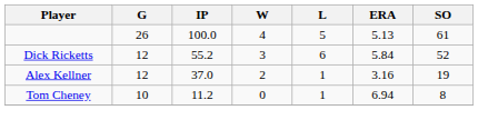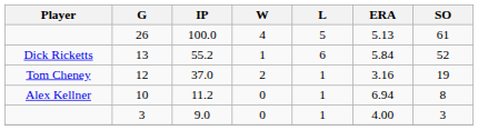 <table class="wikitable sortable">
 <tr>
 <th bgcolor="#DDDDFF" width="16%">Player</th>
 <th bgcolor="#DDDDFF" width="9%">G</th>
 <th bgcolor="#DDDDFF" width="9%">IP</th>
 <th bgcolor="#DDDDFF" width="9%">W</th>
 <th bgcolor="#DDDDFF" width="9%">L</th>
 <th bgcolor="#DDDDFF" width="9%">ERA</th>
 <th bgcolor="#DDDDFF" width="9%">SO</th>
 </tr>
 <tr align="center">
 <td></td>
 <td>26</td>
 <td>100.0</td>
 <td>4</td>
 <td>5</td>
 <td>5.13</td>
 <td>61</td>
 </tr>
 <tr align="center">
 <td><a href='#'>Dick Ricketts</a></td>
-<td>12</td>
+<td>13</td>
 <td>55.2</td>
-<td>3</td>
+<td>1</td>
 <td>6</td>
 <td>5.84</td>
 <td>52</td>
 </tr>
 <tr align=center>
-<td><a href='#'>Alex Kellner</a></td>
+<td><a href='#'>Tom Cheney</a></td>
 <td>12</td>
 <td>37.0</td>
 <td>2</td>
 <td>1</td>
 <td>3.16</td>
 <td>19</td>
 </tr>
 <tr align=center>
-<td><a href='#'>Tom Cheney</a></td>
+<td><a href='#'>Alex Kellner</a></td>
 <td>10</td>
 <td>11.2</td>
 <td>0</td>
 <td>1</td>
 <td>6.94</td>
 <td>8</td>
 </tr>
+<tr align=center>
+<td></td>
+<td>3</td>
+<td>9.0</td>
+<td>0</td>
+<td>1</td>
+<td>4.00</td>
+<td>3</td>
+</tr>
 <tr align="center">
 </tr>
 </table>
